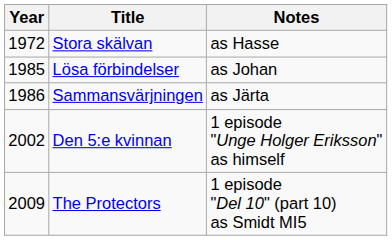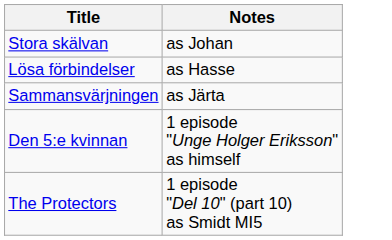 <table class="wikitable">
 <tr>
-<th>Year</th>
 <th>Title</th>
 <th>Notes</th>
 </tr>
 <tr>
-<td>1972</td>
 <td><a href='#'>Stora skälvan</a></td>
+<td>as Johan</td>
+</tr>
+<tr>
+<td><a href='#'>Lösa förbindelser</a></td>
 <td>as Hasse</td>
 </tr>
 <tr>
-<td>1985</td>
-<td><a href='#'>Lösa förbindelser</a></td>
-<td>as Johan</td>
-</tr>
-<tr>
-<td>1986</td>
 <td><a href='#'>Sammansvärjningen</a></td>
 <td>as Järta</td>
 </tr>
 <tr>
-<td>2002</td>
 <td><a href='#'>Den 5:e kvinnan</a></td>
 <td>1 episode<br>"<em>Unge Holger Eriksson</em>"<br>as himself</td>
 </tr>
 <tr>
-<td>2009</td>
 <td><a href='#'>The Protectors</a></td>
 <td>1 episode<br>"<em>Del 10</em>" (part 10)<br>as Smidt MI5</td>
 </tr>
 </table>
